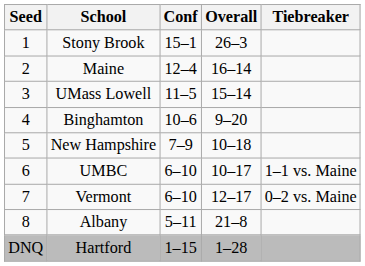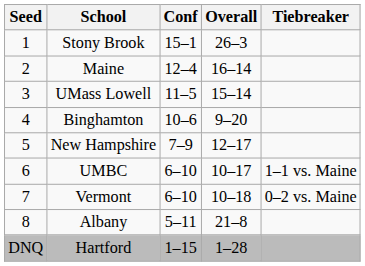 <table class="wikitable" style="text-align: center;">
 <tr bgcolor="#efefef">
 <th>Seed</th>
 <th>School</th>
 <th>Conf</th>
 <th>Overall</th>
 <th>Tiebreaker</th>
 </tr>
 <tr>
 <td>1</td>
 <td>Stony Brook</td>
 <td>15–1</td>
 <td>26–3</td>
 <td></td>
 </tr>
 <tr>
 <td>2</td>
 <td>Maine</td>
 <td>12–4</td>
 <td>16–14</td>
 <td></td>
 </tr>
 <tr>
 <td>3</td>
 <td>UMass Lowell</td>
 <td>11–5</td>
 <td>15–14</td>
 <td></td>
 </tr>
 <tr>
 <td>4</td>
 <td>Binghamton</td>
 <td>10–6</td>
 <td>9–20</td>
 <td></td>
 </tr>
 <tr>
 <td>5</td>
 <td>New Hampshire</td>
 <td>7–9</td>
-<td>10–18</td>
+<td>12–17</td>
 <td></td>
 </tr>
 <tr>
 <td>6</td>
 <td>UMBC</td>
 <td>6–10</td>
 <td>10–17</td>
 <td>1–1 vs. Maine</td>
 </tr>
 <tr>
 <td>7</td>
 <td>Vermont</td>
 <td>6–10</td>
-<td>12–17</td>
+<td>10–18</td>
 <td>0–2 vs. Maine</td>
 </tr>
 <tr>
 <td>8</td>
 <td>Albany</td>
 <td>5–11</td>
 <td>21–8</td>
 <td></td>
 </tr>
 <tr bgcolor=#bbbbbb>
 <td>DNQ</td>
 <td>Hartford</td>
 <td>1–15</td>
 <td>1–28</td>
 <td></td>
 </tr>
 <tr>
 </tr>
 </table>
